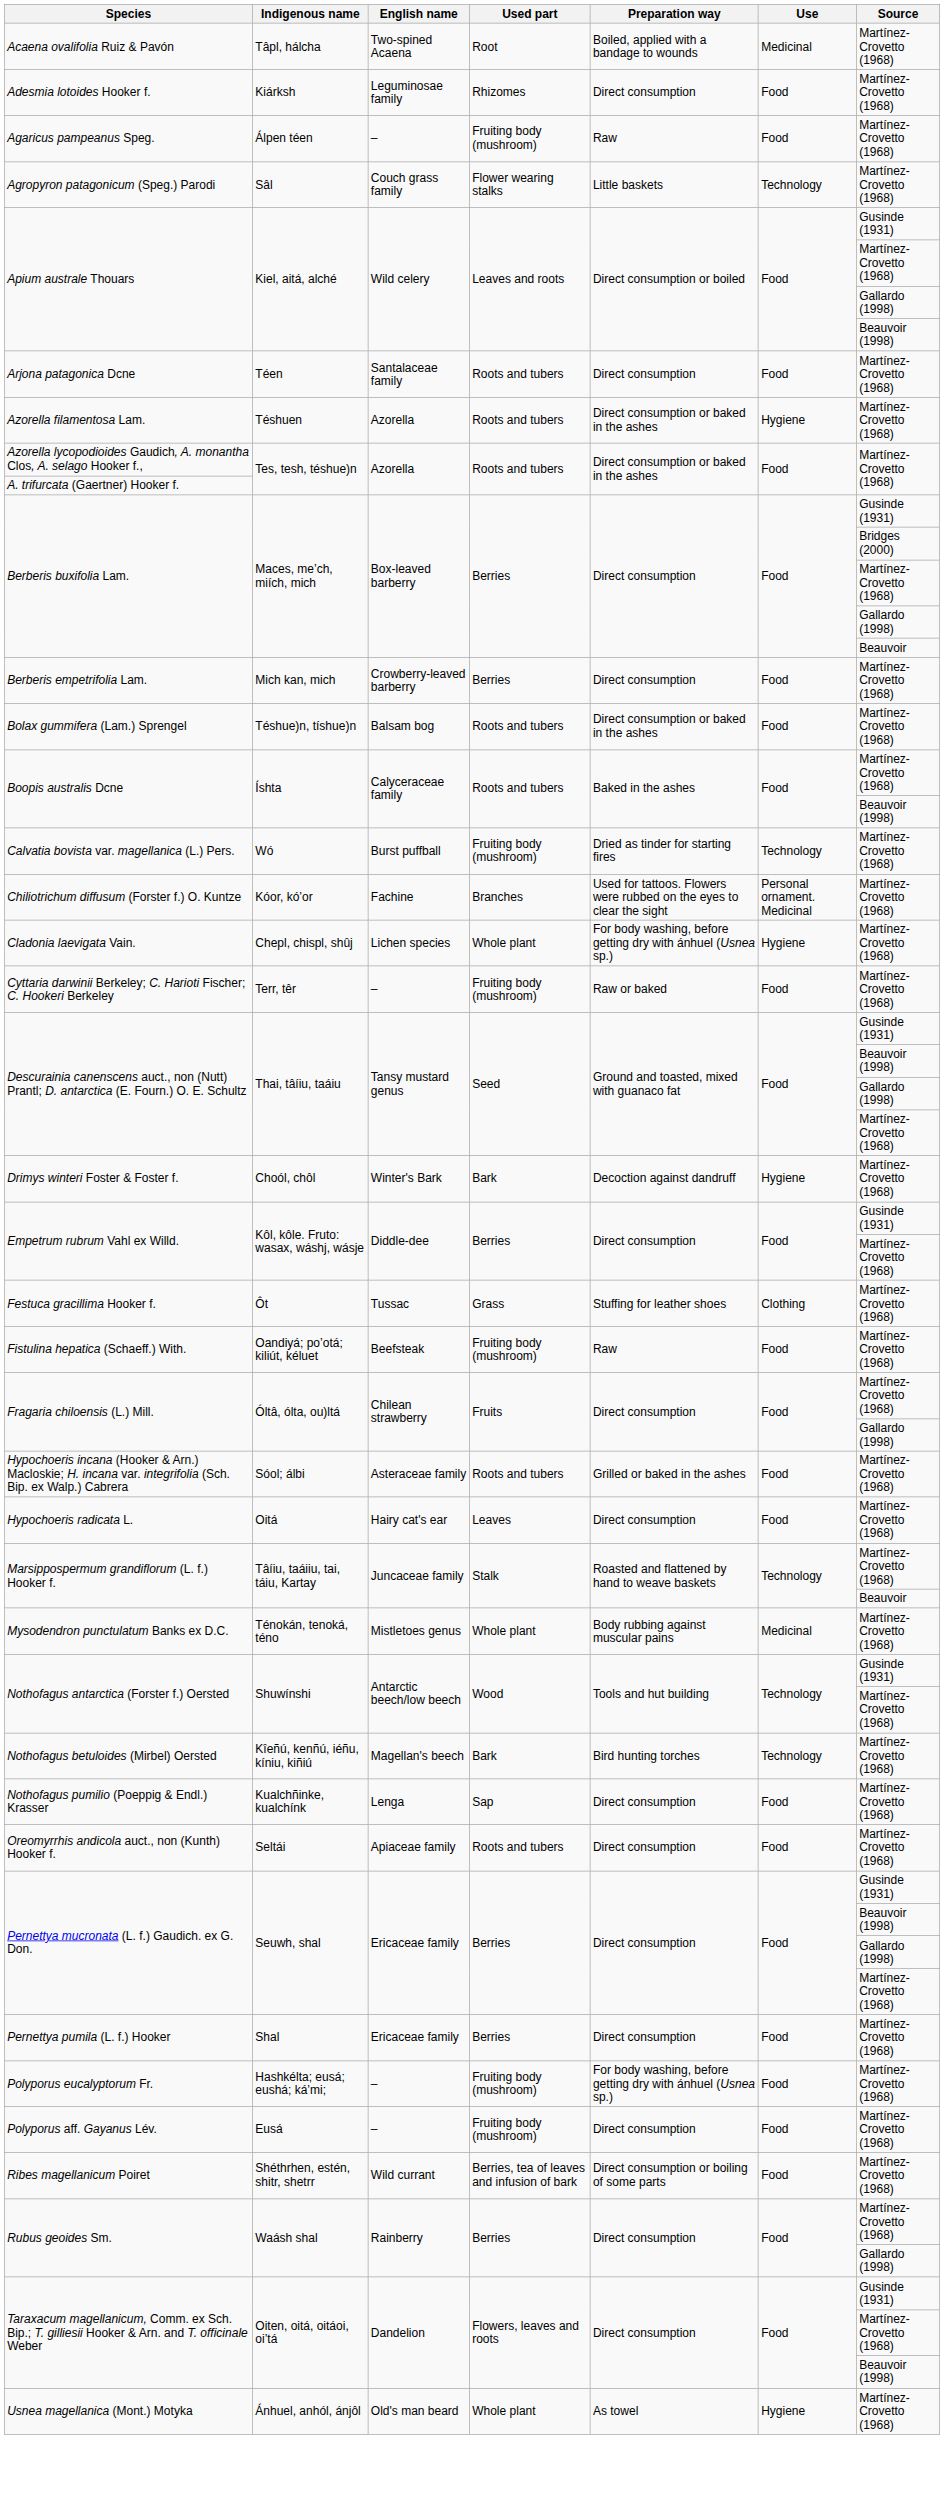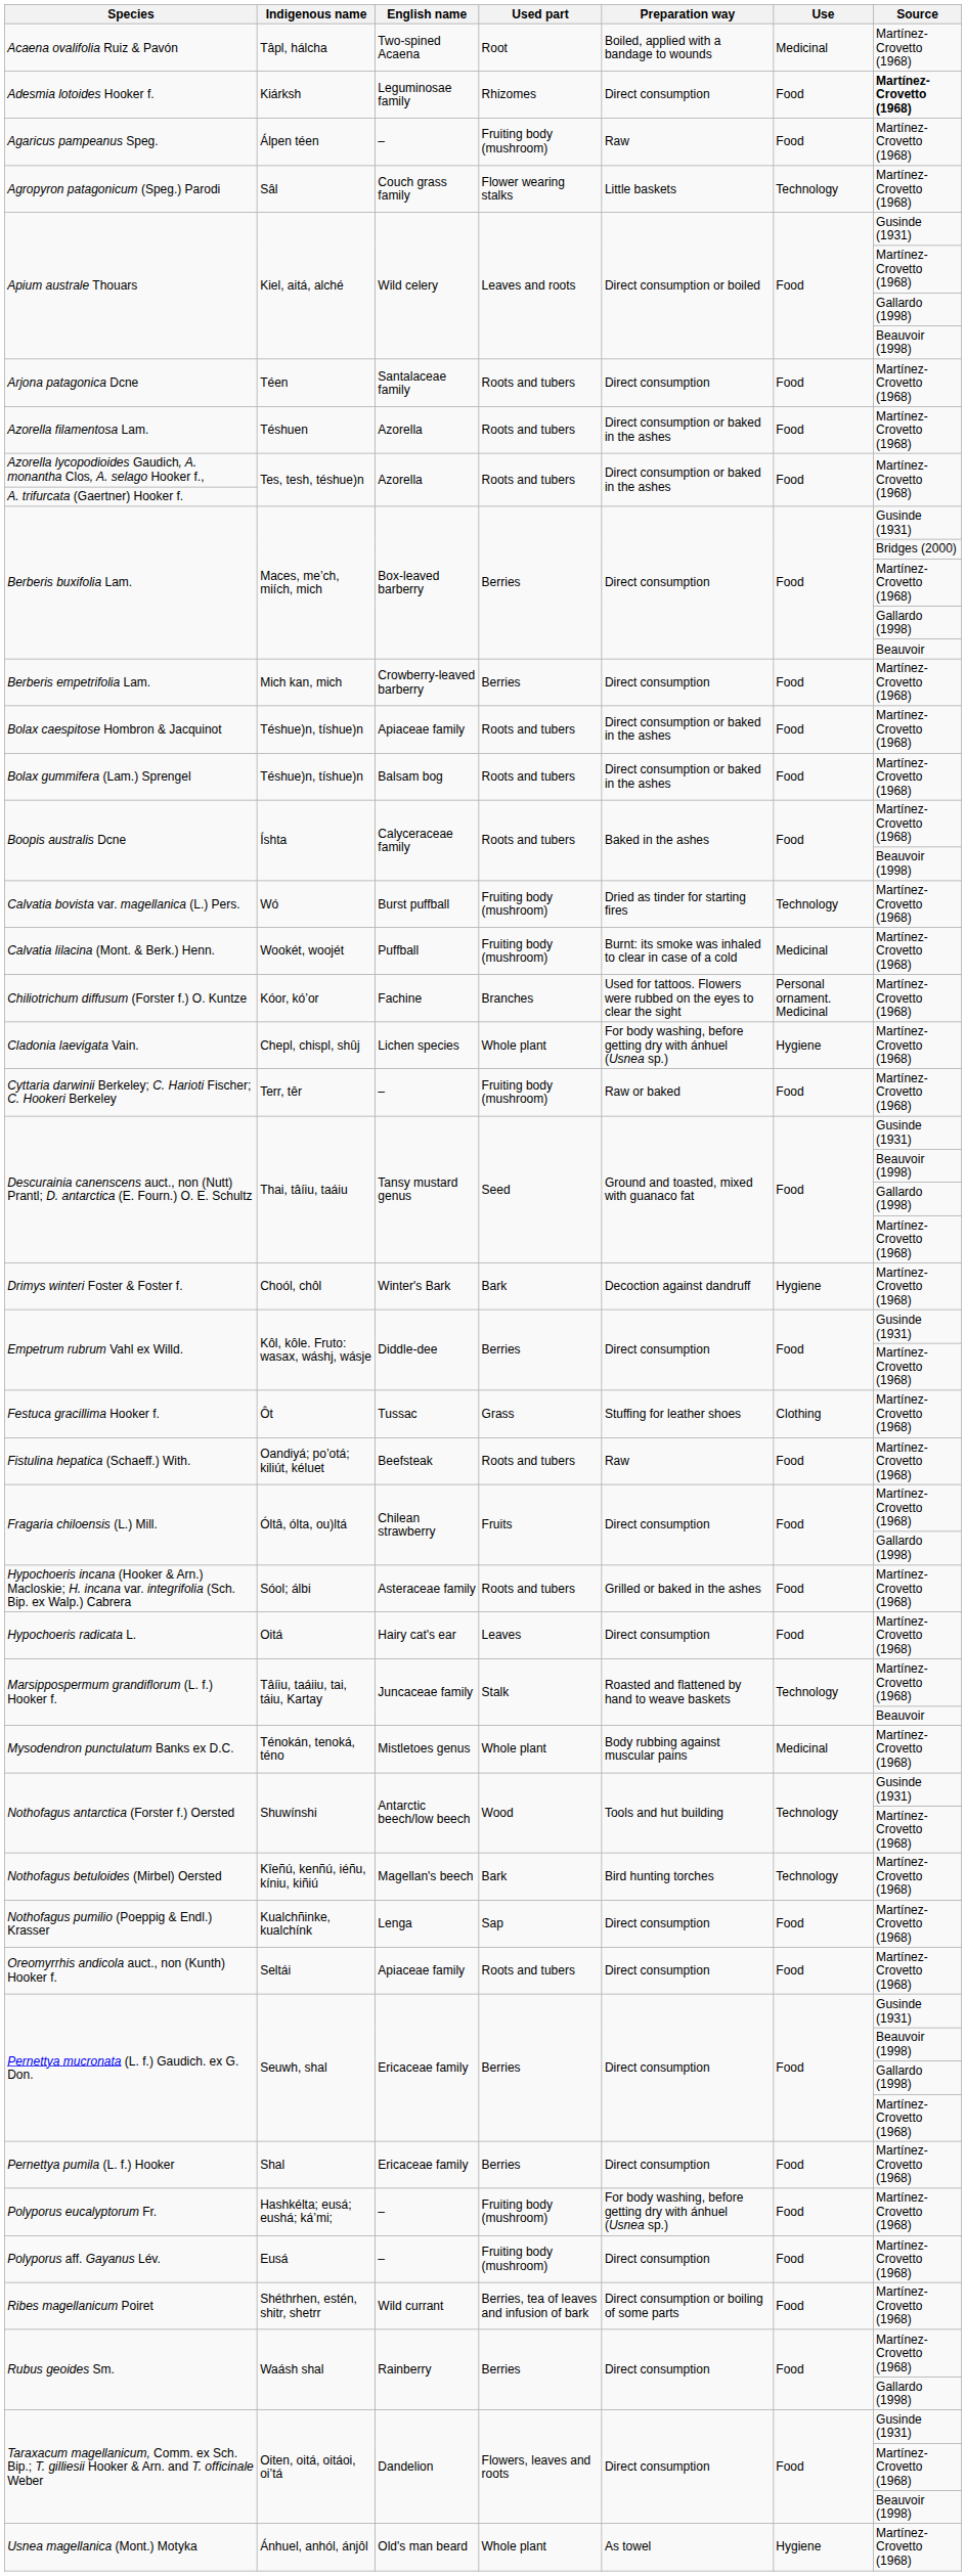 <table class="wikitable">
 <tr>
 <th>Species</th>
 <th>Indigenous name</th>
 <th>English name</th>
 <th>Used part</th>
 <th>Preparation way</th>
 <th>Use</th>
 <th>Source</th>
 </tr>
 <tr>
 <td><em>Acaena ovalifolia</em> Ruiz & Pavón</td>
 <td>Tâpl, hálcha</td>
 <td>Two-spined Acaena</td>
 <td>Root</td>
 <td>Boiled, applied with a bandage to wounds</td>
 <td>Medicinal</td>
 <td>Martínez-Crovetto (1968)</td>
 </tr>
 <tr>
 <td><em>Adesmia lotoides</em> Hooker f.</td>
 <td>Kiárksh</td>
 <td>Leguminosae family</td>
 <td>Rhizomes</td>
 <td>Direct consumption</td>
 <td>Food</td>
-<td>Martínez-Crovetto (1968)</td>
+<td><strong>Martínez-Crovetto (1968)</strong></td>
 </tr>
 <tr>
 <td><em>Agaricus pampeanus</em> Speg.</td>
 <td>Álpen téen</td>
 <td>–</td>
 <td>Fruiting body (mushroom)</td>
 <td>Raw</td>
 <td>Food</td>
 <td>Martínez-Crovetto (1968)</td>
 </tr>
 <tr>
 <td><em>Agropyron patagonicum</em> (Speg.) Parodi</td>
 <td>Sâl</td>
 <td>Couch grass family</td>
 <td>Flower wearing stalks</td>
 <td>Little baskets</td>
 <td>Technology</td>
 <td>Martínez-Crovetto (1968)</td>
 </tr>
 <tr>
 <td rowspan="4"><em>Apium australe</em> Thouars</td>
 <td rowspan="4">Kiel, aitá, alché</td>
 <td rowspan="4">Wild celery</td>
 <td rowspan="4">Leaves and roots</td>
 <td rowspan="4">Direct consumption or boiled</td>
 <td rowspan="4">Food</td>
 <td>Gusinde (1931)</td>
 </tr>
 <tr>
 <td>Martínez-Crovetto (1968)</td>
 </tr>
 <tr>
 <td>Gallardo (1998)</td>
 </tr>
 <tr>
 <td>Beauvoir (1998)</td>
 </tr>
 <tr>
 <td><em>Arjona patagonica</em> Dcne</td>
 <td>Téen</td>
 <td>Santalaceae family</td>
 <td>Roots and tubers</td>
 <td>Direct consumption</td>
 <td>Food</td>
 <td>Martínez-Crovetto (1968)</td>
 </tr>
 <tr>
 <td><em>Azorella filamentosa</em> Lam.</td>
 <td>Téshuen</td>
 <td>Azorella</td>
 <td>Roots and tubers</td>
 <td>Direct consumption or baked in the ashes</td>
-<td>Hygiene</td>
+<td>Food</td>
 <td>Martínez-Crovetto (1968)</td>
 </tr>
 <tr>
 <td><em>Azorella lycopodioides</em> Gaudich<em>, A. monantha</em> Clos<em>, A. selago</em> Hooker f.,</td>
 <td rowspan="2">Tes, tesh, téshue)n</td>
 <td rowspan="2">Azorella</td>
 <td rowspan="2">Roots and tubers</td>
 <td rowspan="2">Direct consumption or baked in the ashes</td>
 <td rowspan="2">Food</td>
 <td rowspan="2">Martínez-Crovetto (1968)</td>
 </tr>
 <tr>
 <td><em>A. trifurcata</em> (Gaertner) Hooker f.</td>
 </tr>
 <tr>
 <td rowspan="5"><em>Berberis buxifolia</em> Lam.</td>
 <td rowspan="5">Maces, me’ch, miích, mich</td>
 <td rowspan="5">Box-leaved barberry</td>
 <td rowspan="5">Berries</td>
 <td rowspan="5">Direct consumption</td>
 <td rowspan="5">Food</td>
 <td>Gusinde (1931)</td>
 </tr>
 <tr>
 <td>Bridges (2000)</td>
 </tr>
 <tr>
 <td>Martínez-Crovetto (1968)</td>
 </tr>
 <tr>
 <td>Gallardo (1998)</td>
 </tr>
 <tr>
 <td>Beauvoir</td>
 </tr>
 <tr>
 <td><em>Berberis empetrifolia</em> Lam.</td>
 <td>Mich kan, mich</td>
 <td>Crowberry-leaved barberry</td>
 <td>Berries</td>
 <td>Direct consumption</td>
 <td>Food</td>
 <td>Martínez-Crovetto (1968)</td>
 </tr>
 <tr>
+<td><em>Bolax caespitose</em> Hombron & Jacquinot</td>
+<td>Téshue)n, tíshue)n</td>
+<td>Apiaceae family</td>
+<td>Roots and tubers</td>
+<td>Direct consumption or baked in the ashes</td>
+<td>Food</td>
+<td>Martínez-Crovetto (1968)</td>
+</tr>
+<tr>
 <td><em>Bolax gummifera</em> (Lam.) Sprengel</td>
 <td>Téshue)n, tíshue)n</td>
 <td>Balsam bog</td>
 <td>Roots and tubers</td>
 <td>Direct consumption or baked in the ashes</td>
 <td>Food</td>
 <td>Martínez-Crovetto (1968)</td>
 </tr>
 <tr>
 <td rowspan="2"><em>Boopis australis</em> Dcne</td>
 <td rowspan="2">Íshta</td>
 <td rowspan="2">Calyceraceae family</td>
 <td rowspan="2">Roots and tubers</td>
 <td rowspan="2">Baked in the ashes</td>
 <td rowspan="2">Food</td>
 <td>Martínez-Crovetto (1968)</td>
 </tr>
 <tr>
 <td>Beauvoir (1998)</td>
 </tr>
 <tr>
 <td><em>Calvatia bovista</em> var. <em>magellanica</em> (L.) Pers.</td>
 <td>Wó</td>
 <td>Burst puffball</td>
 <td>Fruiting body (mushroom)</td>
 <td>Dried as tinder for starting fires</td>
 <td>Technology</td>
+<td>Martínez-Crovetto (1968)</td>
+</tr>
+<tr>
+<td><em>Calvatia lilacina</em> (Mont. & Berk.) Henn.</td>
+<td>Wookét, woojét</td>
+<td>Puffball</td>
+<td>Fruiting body (mushroom)</td>
+<td>Burnt: its smoke was inhaled to clear in case of a cold</td>
+<td>Medicinal</td>
 <td>Martínez-Crovetto (1968)</td>
 </tr>
 <tr>
 <td><em>Chiliotrichum diffusum</em> (Forster f.) O. Kuntze</td>
 <td>Kóor, kó’or</td>
 <td>Fachine</td>
 <td>Branches</td>
 <td>Used for tattoos. Flowers were rubbed on the eyes to clear the sight</td>
 <td>Personal ornament. Medicinal</td>
 <td>Martínez-Crovetto (1968)</td>
 </tr>
 <tr>
 <td><em>Cladonia laevigata</em> Vain.</td>
 <td>Chepl, chispl, shûj</td>
 <td>Lichen species</td>
 <td>Whole plant</td>
 <td>For body washing, before getting dry with ánhuel (<em>Usnea</em> sp.)</td>
 <td>Hygiene</td>
 <td>Martínez-Crovetto (1968)</td>
 </tr>
 <tr>
 <td><em>Cyttaria darwinii</em> Berkeley; <em>C. Harioti</em> Fischer; <em>C. Hookeri</em> Berkeley</td>
 <td>Terr, têr</td>
 <td>–</td>
 <td>Fruiting body (mushroom)</td>
 <td>Raw or baked</td>
 <td>Food</td>
 <td>Martínez-Crovetto (1968)</td>
 </tr>
 <tr>
 <td rowspan="4"><em>Descurainia canenscens</em> auct., non (Nutt) Prantl; <em>D. antarctica</em> (E. Fourn.) O. E. Schultz</td>
 <td rowspan="4">Thai, tâíiu, taáiu</td>
 <td rowspan="4">Tansy mustard genus</td>
 <td rowspan="4">Seed</td>
 <td rowspan="4">Ground and toasted, mixed with guanaco fat</td>
 <td rowspan="4">Food</td>
 <td>Gusinde (1931)</td>
 </tr>
 <tr>
 <td>Beauvoir (1998)</td>
 </tr>
 <tr>
 <td>Gallardo (1998)</td>
 </tr>
 <tr>
 <td>Martínez-Crovetto (1968)</td>
 </tr>
 <tr>
 <td><em>Drimys winteri</em> Foster & Foster f.</td>
 <td>Choól, chôl</td>
 <td>Winter's Bark</td>
 <td>Bark</td>
 <td>Decoction against dandruff</td>
 <td>Hygiene</td>
 <td>Martínez-Crovetto (1968)</td>
 </tr>
 <tr>
 <td rowspan="2"><em>Empetrum rubrum</em> Vahl ex Willd.</td>
 <td rowspan="2">Kôl, kôle. Fruto: wasax, wáshj, wásje</td>
 <td rowspan="2">Diddle-dee</td>
 <td rowspan="2">Berries</td>
 <td rowspan="2">Direct consumption</td>
 <td rowspan="2">Food</td>
 <td>Gusinde (1931)</td>
 </tr>
 <tr>
 <td>Martínez-Crovetto (1968)</td>
 </tr>
 <tr>
 <td><em>Festuca gracillima</em> Hooker f.</td>
 <td>Ôt</td>
 <td>Tussac</td>
 <td>Grass</td>
 <td>Stuffing for leather shoes</td>
 <td>Clothing</td>
 <td>Martínez-Crovetto (1968)</td>
 </tr>
 <tr>
 <td><em>Fistulina hepatica</em> (Schaeff.) With.</td>
 <td>Oandiyá; po’otá; kiliút, kéluet</td>
 <td>Beefsteak</td>
-<td>Fruiting body (mushroom)</td>
+<td>Roots and tubers</td>
 <td>Raw</td>
 <td>Food</td>
 <td>Martínez-Crovetto (1968)</td>
 </tr>
 <tr>
 <td rowspan="2"><em>Fragaria chiloensis</em> (L.) Mill.</td>
 <td rowspan="2">Óltâ, ólta, ou)ltá</td>
 <td rowspan="2">Chilean strawberry</td>
 <td rowspan="2">Fruits</td>
 <td rowspan="2">Direct consumption</td>
 <td rowspan="2">Food</td>
 <td>Martínez-Crovetto (1968)</td>
 </tr>
 <tr>
 <td>Gallardo (1998)</td>
 </tr>
 <tr>
 <td><em>Hypochoeris incana</em> (Hooker & Arn.) Macloskie; <em>H. incana</em> var. <em>integrifolia</em> (Sch. Bip. ex Walp.) Cabrera</td>
 <td>Sóol; álbi</td>
 <td>Asteraceae family</td>
 <td>Roots and tubers</td>
 <td>Grilled or baked in the ashes</td>
 <td>Food</td>
 <td>Martínez-Crovetto (1968)</td>
 </tr>
 <tr>
 <td><em>Hypochoeris radicata</em> L.</td>
 <td>Oitá</td>
 <td>Hairy cat's ear</td>
 <td>Leaves</td>
 <td>Direct consumption</td>
 <td>Food</td>
 <td>Martínez-Crovetto (1968)</td>
 </tr>
 <tr>
 <td rowspan="2"><em>Marsippospermum grandiflorum</em> (L. f.) Hooker f.</td>
 <td rowspan="2">Tâíiu, taáiiu, tai, táiu, Kartay</td>
 <td rowspan="2">Juncaceae family</td>
 <td rowspan="2">Stalk</td>
 <td rowspan="2">Roasted and flattened by hand to weave baskets</td>
 <td rowspan="2">Technology</td>
 <td>Martínez-Crovetto (1968)</td>
 </tr>
 <tr>
 <td>Beauvoir</td>
 </tr>
 <tr>
 <td><em>Mysodendron punctulatum</em> Banks ex D.C.</td>
 <td>Ténokán, tenoká, téno</td>
 <td>Mistletoes genus</td>
 <td>Whole plant</td>
 <td>Body rubbing against muscular pains</td>
 <td>Medicinal</td>
 <td>Martínez-Crovetto (1968)</td>
 </tr>
 <tr>
 <td rowspan="2"><em>Nothofagus antarctica</em> (Forster f.) Oersted</td>
 <td rowspan="2">Shuwínshi</td>
 <td rowspan="2">Antarctic beech/low beech</td>
 <td rowspan="2">Wood</td>
 <td rowspan="2">Tools and hut building</td>
 <td rowspan="2">Technology</td>
 <td>Gusinde (1931)</td>
 </tr>
 <tr>
 <td>Martínez-Crovetto (1968)</td>
 </tr>
 <tr>
 <td><em>Nothofagus betuloides</em> (Mirbel) Oersted</td>
 <td>Kîeñú, kenñú, iéñu, kíniu, kiñiú</td>
 <td>Magellan's beech</td>
 <td>Bark</td>
 <td>Bird hunting torches</td>
 <td>Technology</td>
 <td>Martínez-Crovetto (1968)</td>
 </tr>
 <tr>
 <td><em>Nothofagus pumilio</em> (Poeppig & Endl.) Krasser</td>
 <td>Kualchñinke, kualchínk</td>
 <td>Lenga</td>
 <td>Sap</td>
 <td>Direct consumption</td>
 <td>Food</td>
 <td>Martínez-Crovetto (1968)</td>
 </tr>
 <tr>
 <td><em>Oreomyrrhis andicola</em> auct., non (Kunth) Hooker f.</td>
 <td>Seltái</td>
 <td>Apiaceae family</td>
 <td>Roots and tubers</td>
 <td>Direct consumption</td>
 <td>Food</td>
 <td>Martínez-Crovetto (1968)</td>
 </tr>
 <tr>
 <td rowspan="4"><em> <a href='#'> Pernettya mucronata</a></em> (L. f.) Gaudich. ex G. Don.</td>
 <td rowspan="4">Seuwh, shal</td>
 <td rowspan="4">Ericaceae family</td>
 <td rowspan="4">Berries</td>
 <td rowspan="4">Direct consumption</td>
 <td rowspan="4">Food</td>
 <td>Gusinde (1931)</td>
 </tr>
 <tr>
 <td>Beauvoir (1998)</td>
 </tr>
 <tr>
 <td>Gallardo (1998)</td>
 </tr>
 <tr>
 <td>Martínez-Crovetto (1968)</td>
 </tr>
 <tr>
 <td><em>Pernettya pumila</em> (L. f.) Hooker</td>
 <td>Shal</td>
 <td>Ericaceae family</td>
 <td>Berries</td>
 <td>Direct consumption</td>
 <td>Food</td>
 <td>Martínez-Crovetto (1968)</td>
 </tr>
 <tr>
 <td><em>Polyporus eucalyptorum</em> Fr.</td>
 <td>Hashkélta; eusá; eushá; ká’mi;</td>
 <td>–</td>
 <td>Fruiting body (mushroom)</td>
 <td>For body washing, before getting dry with ánhuel (<em>Usnea</em> sp.)</td>
 <td>Food</td>
 <td>Martínez-Crovetto (1968)</td>
 </tr>
 <tr>
 <td><em>Polyporus</em> aff. <em>Gayanus</em> Lév.</td>
 <td>Eusá</td>
 <td>–</td>
 <td>Fruiting body (mushroom)</td>
 <td>Direct consumption</td>
 <td>Food</td>
 <td>Martínez-Crovetto (1968)</td>
 </tr>
 <tr>
 <td><em>Ribes magellanicum</em> Poiret</td>
 <td>Shéthrhen, estén, shitr, shetrr</td>
 <td>Wild currant</td>
 <td>Berries, tea of leaves and infusion of bark</td>
 <td>Direct consumption or boiling of some parts</td>
 <td>Food</td>
 <td>Martínez-Crovetto (1968)</td>
 </tr>
 <tr>
 <td rowspan="2"><em>Rubus geoides</em> Sm.</td>
 <td rowspan="2">Waásh shal</td>
 <td rowspan="2">Rainberry</td>
 <td rowspan="2">Berries</td>
 <td rowspan="2">Direct consumption</td>
 <td rowspan="2">Food</td>
 <td>Martínez-Crovetto (1968)</td>
 </tr>
 <tr>
 <td>Gallardo (1998)</td>
 </tr>
 <tr>
 <td rowspan="3"><em>Taraxacum magellanicum,</em> Comm. ex Sch. Bip.; <em>T. gilliesii</em> Hooker & Arn. and <em>T. officinale</em> Weber</td>
 <td rowspan="3">Oiten, oitá, oitáoi, oi’tá</td>
 <td rowspan="3">Dandelion</td>
 <td rowspan="3">Flowers, leaves and roots</td>
 <td rowspan="3">Direct consumption</td>
 <td rowspan="3">Food</td>
 <td>Gusinde (1931)</td>
 </tr>
 <tr>
 <td>Martínez-Crovetto (1968)</td>
 </tr>
 <tr>
 <td>Beauvoir (1998)</td>
 </tr>
 <tr>
 <td><em>Usnea magellanica</em> (Mont.) Motyka</td>
 <td>Ánhuel, anhól, ánjôl</td>
 <td>Old's man beard</td>
 <td>Whole plant</td>
 <td>As towel</td>
 <td>Hygiene</td>
 <td>Martínez-Crovetto (1968)</td>
 </tr>
 </table>
